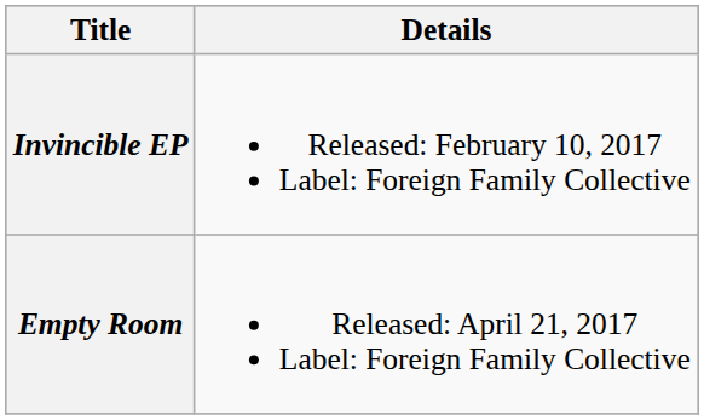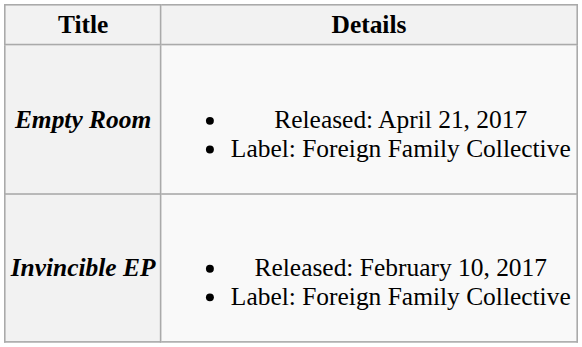 <table class="wikitable plainrowheaders" style="text-align:center;">
 <tr>
 <th scope="col">Title</th>
 <th scope="col">Details</th>
 </tr>
 <tr>
+<th scope="row"><em>Empty Room</em><br></th>
+<td><br><ul><li>Released: April 21, 2017</li><li>Label: Foreign Family Collective</li></ul></td>
+</tr>
+<tr>
 <th scope="row"><em>Invincible EP</em></th>
 <td><br><ul><li>Released: February 10, 2017</li><li>Label: Foreign Family Collective</li></ul></td>
 </tr>
-<tr>
-<th scope="row"><em>Empty Room</em><br></th>
-<td><br><ul><li>Released: April 21, 2017</li><li>Label: Foreign Family Collective</li></ul></td>
-</tr>
 </table>
